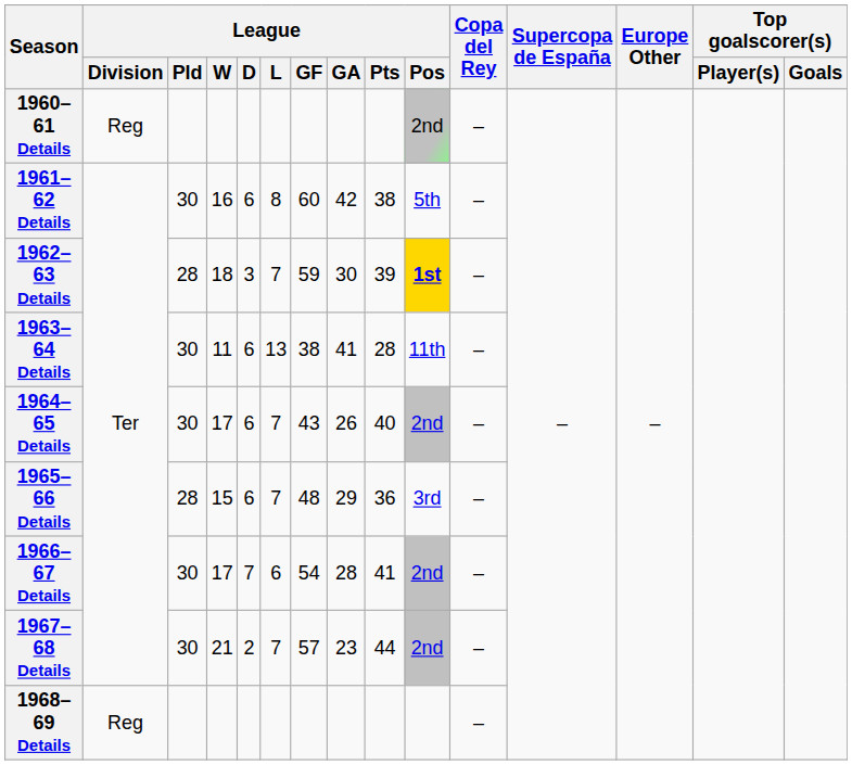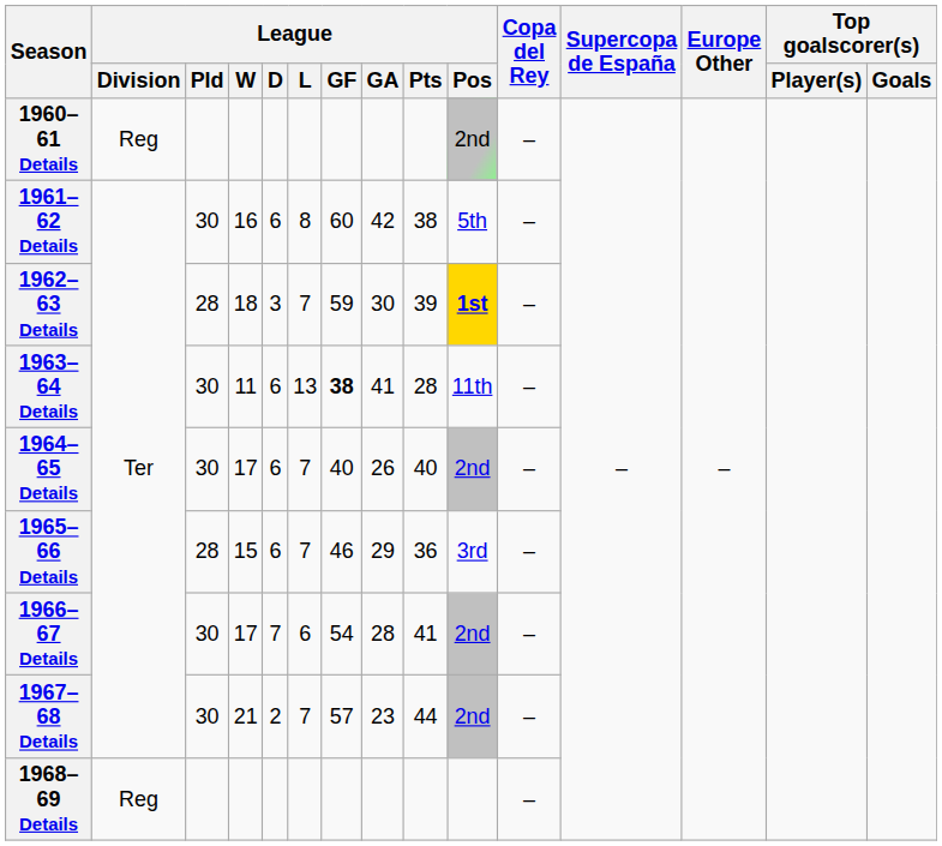 <table class="wikitable" style="text-align: center">
 <tr>
 <th rowspan=2>Season</th>
 <th colspan=9>League</th>
 <th rowspan=2><a href='#'>Copa<br>del Rey</a></th>
 <th rowspan=2><a href='#'>Supercopa<br>de España</a></th>
 <th rowspan=2><a href='#'>Europe</a><br>Other</th>
 <th colspan=2>Top goalscorer(s)</th>
 </tr>
 <tr>
 <th>Division</th>
 <th>Pld</th>
 <th>W</th>
 <th>D</th>
 <th>L</th>
 <th>GF</th>
 <th>GA</th>
 <th>Pts</th>
 <th>Pos</th>
 <th>Player(s)</th>
 <th>Goals</th>
 </tr>
 <tr>
 <th>1960–61 <br> <small><a href='#'>Details</a></small></th>
 <td>Reg</td>
 <td></td>
 <td></td>
 <td></td>
 <td></td>
 <td></td>
 <td></td>
 <td></td>
 <td style="background: linear-gradient(to bottom right, silver 70%, lightgreen);">2nd</td>
 <td>–</td>
 <td rowspan=9>–</td>
 <td rowspan=9>–</td>
 <td rowspan=9></td>
 <td rowspan=9></td>
 </tr>
 <tr>
 <th><a href='#'>1961–62</a><br> <small><a href='#'>Details</a></small></th>
 <td rowspan=7>Ter</td>
 <td>30</td>
 <td>16</td>
 <td>6</td>
 <td>8</td>
 <td>60</td>
 <td>42</td>
 <td>38</td>
 <td><a href='#'>5th</a></td>
 <td>–</td>
 </tr>
 <tr>
 <th><a href='#'>1962–63</a> <br> <small><a href='#'>Details</a></small></th>
 <td>28</td>
 <td>18</td>
 <td>3</td>
 <td>7</td>
 <td>59</td>
 <td>30</td>
 <td>39</td>
 <td bgcolor=gold><a href='#'><strong>1st</strong></a></td>
 <td>–</td>
 </tr>
 <tr>
 <th><a href='#'>1963–64</a> <br> <small><a href='#'>Details</a></small></th>
 <td>30</td>
 <td>11</td>
 <td>6</td>
 <td>13</td>
-<td>38</td>
+<td><strong>38</strong></td>
 <td>41</td>
 <td>28</td>
 <td><a href='#'>11th</a></td>
 <td>–</td>
 </tr>
 <tr>
 <th><a href='#'>1964–65</a><br> <small><a href='#'>Details</a></small></th>
 <td>30</td>
 <td>17</td>
 <td>6</td>
 <td>7</td>
-<td>43</td>
+<td>40</td>
 <td>26</td>
 <td>40</td>
 <td bgcolor=silver><a href='#'>2nd</a></td>
 <td>–</td>
 </tr>
 <tr>
 <th><a href='#'>1965–66</a> <br> <small><a href='#'>Details</a></small></th>
 <td>28</td>
 <td>15</td>
 <td>6</td>
 <td>7</td>
-<td>48</td>
+<td>46</td>
 <td>29</td>
 <td>36</td>
 <td><a href='#'>3rd</a></td>
 <td>–</td>
 </tr>
 <tr>
 <th><a href='#'>1966–67</a> <br> <small><a href='#'>Details</a></small></th>
 <td>30</td>
 <td>17</td>
 <td>7</td>
 <td>6</td>
 <td>54</td>
 <td>28</td>
 <td>41</td>
 <td bgcolor=silver><a href='#'>2nd</a></td>
 <td>–</td>
 </tr>
 <tr>
 <th><a href='#'>1967–68</a> <br> <small><a href='#'>Details</a></small></th>
 <td>30</td>
 <td>21</td>
 <td>2</td>
 <td>7</td>
 <td>57</td>
 <td>23</td>
 <td>44</td>
 <td bgcolor=silver><a href='#'>2nd</a></td>
 <td>–</td>
 </tr>
 <tr>
 <th>1968–69 <br> <small><a href='#'>Details</a></small></th>
 <td>Reg</td>
 <td></td>
 <td></td>
 <td></td>
 <td></td>
 <td></td>
 <td></td>
 <td></td>
 <td></td>
 <td>–</td>
 </tr>
 </table>
